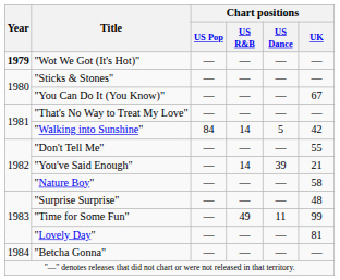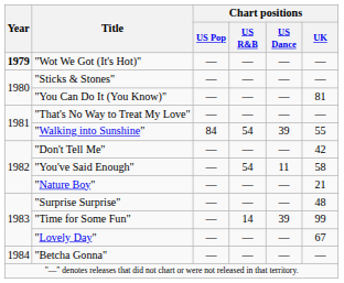 <table class="wikitable">
 <tr>
 <th rowspan="2">Year</th>
 <th rowspan="2">Title</th>
 <th colspan="4">Chart positions</th>
 </tr>
 <tr>
 <th style="width:45px;"><small><a href='#'>US Pop</a></small><br></th>
 <th style="width:45px;"><small><a href='#'>US R&B</a></small><br></th>
 <th style="width:45px;"><small><a href='#'>US Dance</a></small><br></th>
 <th style="width:45px;"><small><a href='#'>UK</a></small><br></th>
 </tr>
 <tr>
 <td rowspan="1"><strong>1979</strong></td>
 <td>"Wot We Got (It's Hot)"</td>
 <td style="text-align:center;">—</td>
 <td style="text-align:center;">—</td>
 <td style="text-align:center;">—</td>
 <td style="text-align:center;">—</td>
 </tr>
 <tr>
 <td rowspan="2">1980</td>
 <td>"Sticks & Stones"</td>
 <td style="text-align:center;">—</td>
 <td style="text-align:center;">—</td>
 <td style="text-align:center;">—</td>
 <td style="text-align:center;">—</td>
 </tr>
 <tr>
 <td>"You Can Do It (You Know)"</td>
 <td style="text-align:center;">—</td>
 <td style="text-align:center;">—</td>
 <td style="text-align:center;">—</td>
-<td style="text-align:center;">67</td>
+<td style="text-align:center;">81</td>
 </tr>
 <tr>
 <td rowspan="2">1981</td>
 <td>"That's No Way to Treat My Love"</td>
 <td style="text-align:center;">—</td>
 <td style="text-align:center;">—</td>
 <td style="text-align:center;">—</td>
 <td style="text-align:center;">—</td>
 </tr>
 <tr>
 <td>"<a href='#'>Walking into Sunshine</a>"</td>
 <td style="text-align:center;">84</td>
-<td style="text-align:center;">14</td>
-<td style="text-align:center;">5</td>
-<td style="text-align:center;">42</td>
+<td style="text-align:center;">54</td>
+<td style="text-align:center;">39</td>
+<td style="text-align:center;">55</td>
 </tr>
 <tr>
 <td rowspan="3">1982</td>
 <td>"Don't Tell Me"</td>
 <td style="text-align:center;">—</td>
 <td style="text-align:center;">—</td>
 <td style="text-align:center;">—</td>
-<td style="text-align:center;">55</td>
+<td style="text-align:center;">42</td>
 </tr>
 <tr>
 <td>"You've Said Enough"</td>
 <td style="text-align:center;">—</td>
-<td style="text-align:center;">14</td>
-<td style="text-align:center;">39</td>
-<td style="text-align:center;">21</td>
+<td style="text-align:center;">54</td>
+<td style="text-align:center;">11</td>
+<td style="text-align:center;">58</td>
 </tr>
 <tr>
 <td>"<a href='#'>Nature Boy</a>"</td>
 <td style="text-align:center;">—</td>
 <td style="text-align:center;">—</td>
 <td style="text-align:center;">—</td>
-<td style="text-align:center;">58</td>
+<td style="text-align:center;">21</td>
 </tr>
 <tr>
 <td rowspan="3">1983</td>
 <td>"Surprise Surprise"</td>
 <td style="text-align:center;">—</td>
 <td style="text-align:center;">—</td>
 <td style="text-align:center;">—</td>
 <td style="text-align:center;">48</td>
 </tr>
 <tr>
 <td>"Time for Some Fun"</td>
 <td style="text-align:center;">—</td>
-<td style="text-align:center;">49</td>
-<td style="text-align:center;">11</td>
+<td style="text-align:center;">14</td>
+<td style="text-align:center;">39</td>
 <td style="text-align:center;">99</td>
 </tr>
 <tr>
 <td>"<a href='#'>Lovely Day</a>"</td>
 <td style="text-align:center;">—</td>
 <td style="text-align:center;">—</td>
 <td style="text-align:center;">—</td>
-<td style="text-align:center;">81</td>
+<td style="text-align:center;">67</td>
 </tr>
 <tr>
 <td rowspan="1">1984</td>
 <td>"Betcha Gonna"</td>
 <td style="text-align:center;">—</td>
 <td style="text-align:center;">—</td>
 <td style="text-align:center;">—</td>
 <td style="text-align:center;">—</td>
 </tr>
 <tr>
 <td colspan="6" style="text-align:center; font-size:9pt;">"—" denotes releases that did not chart or were not released in that territory.</td>
 </tr>
 </table>
